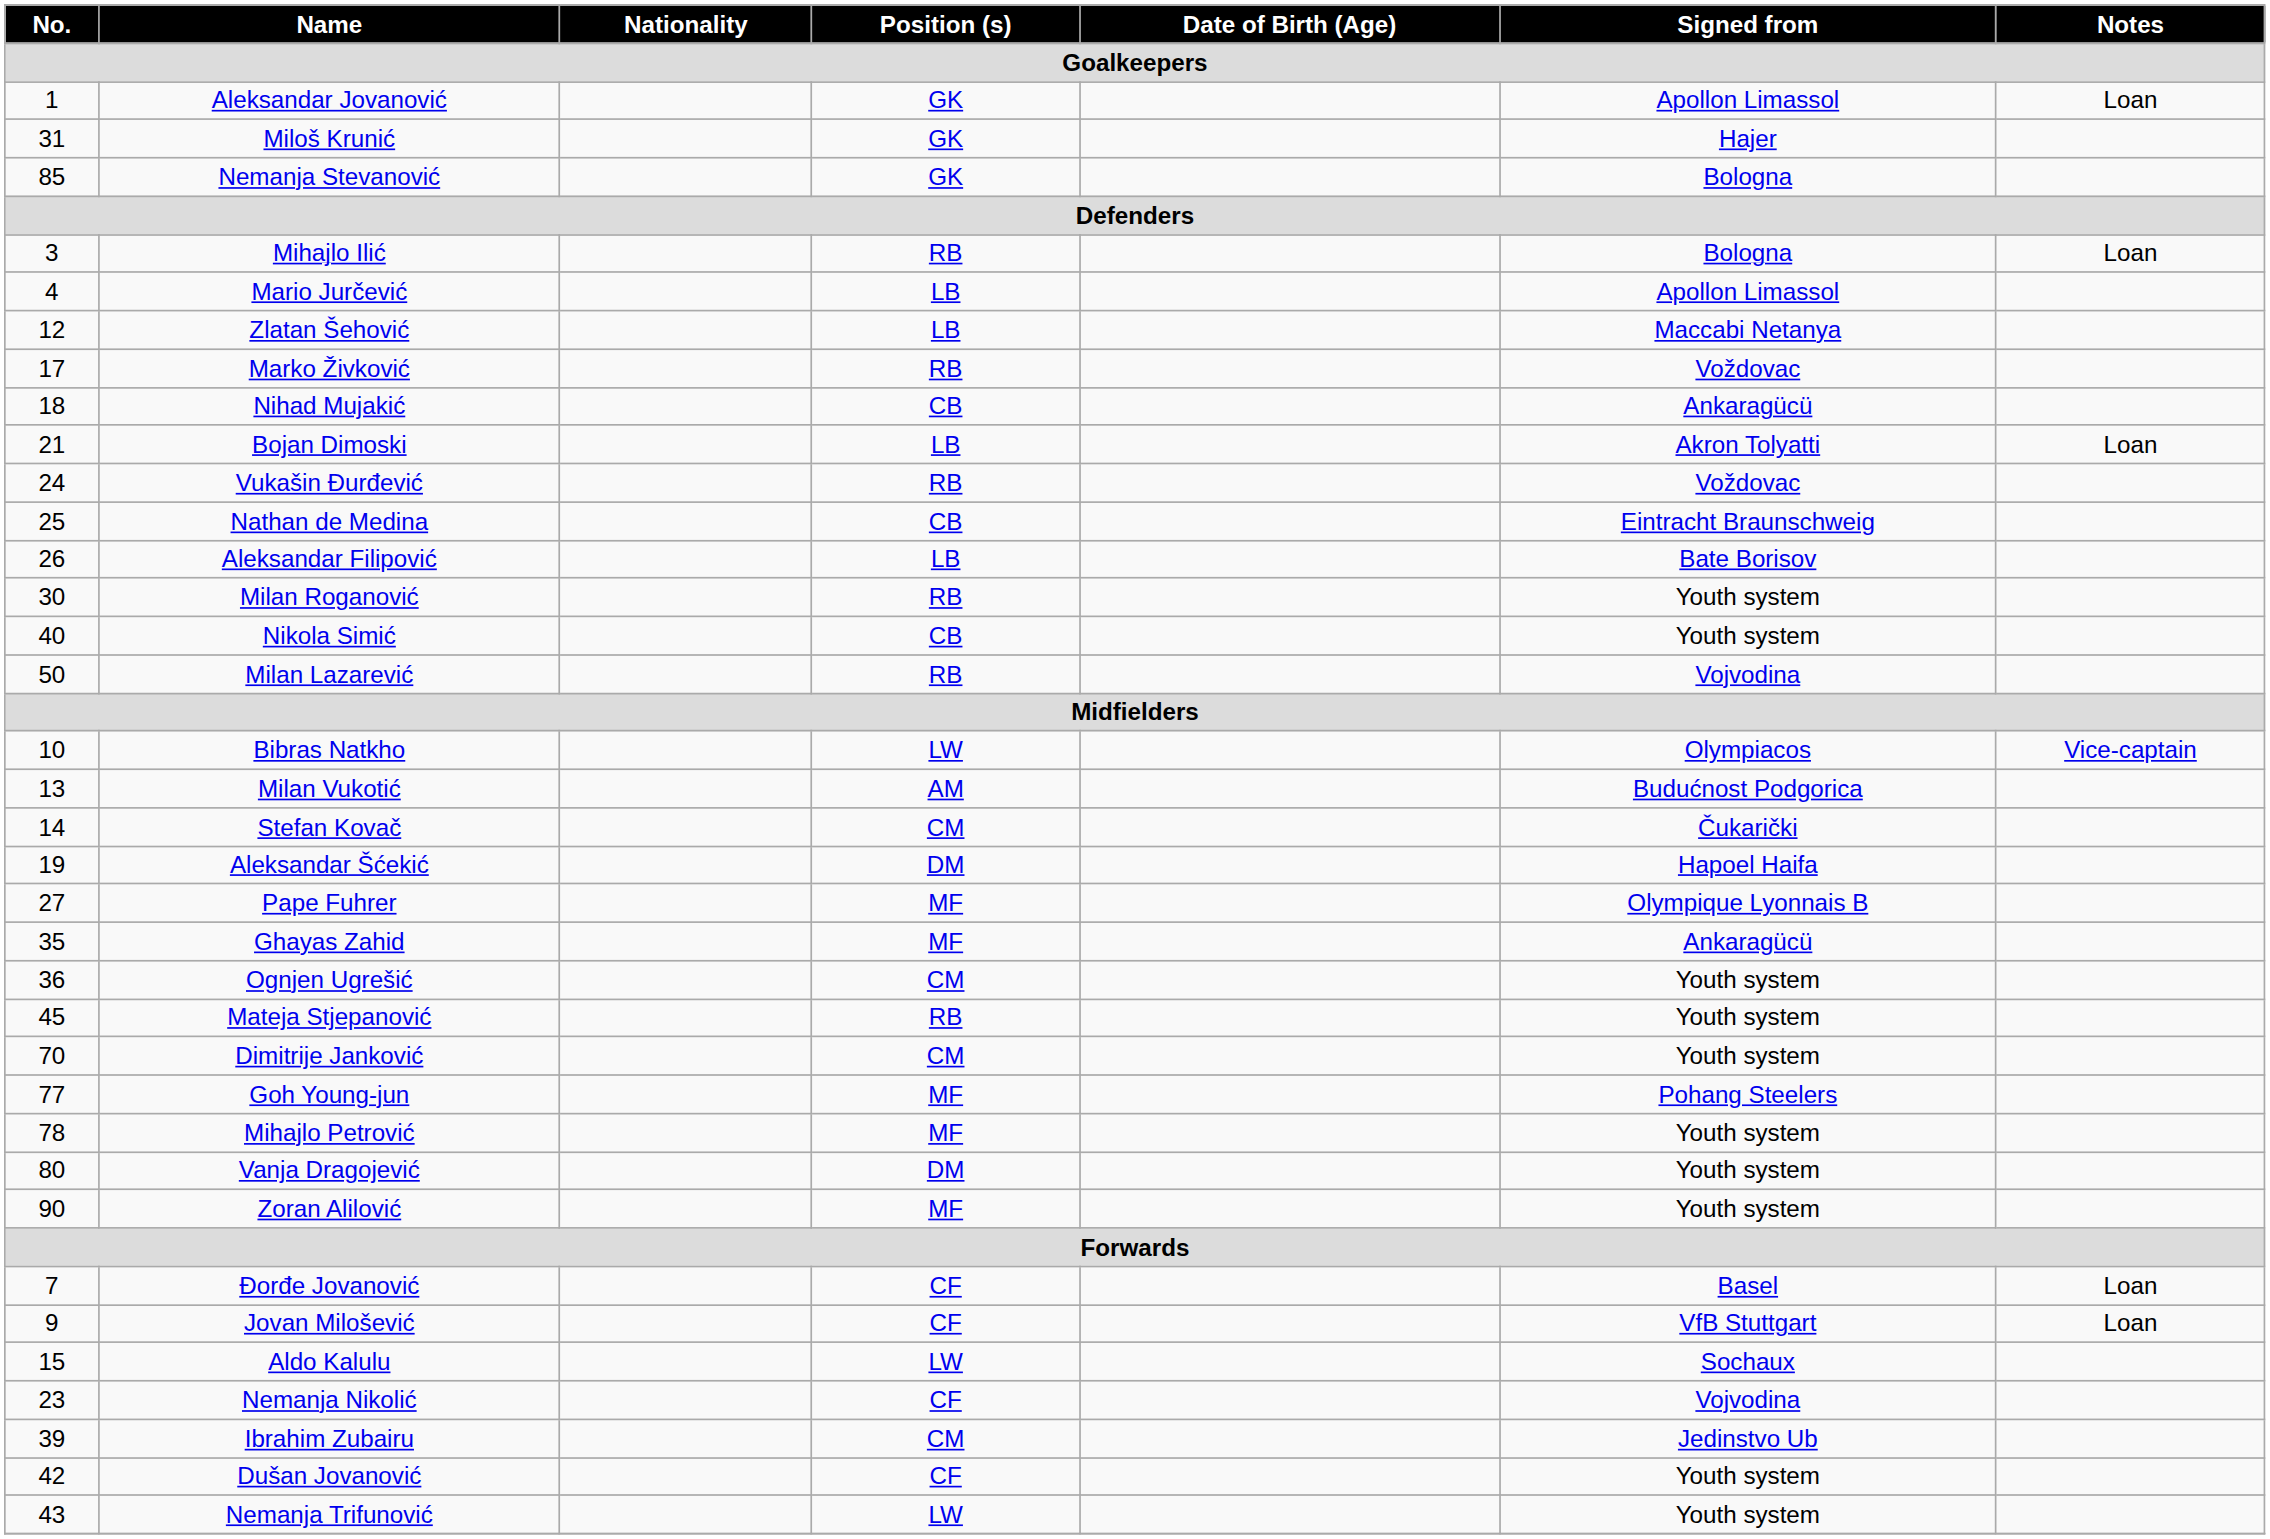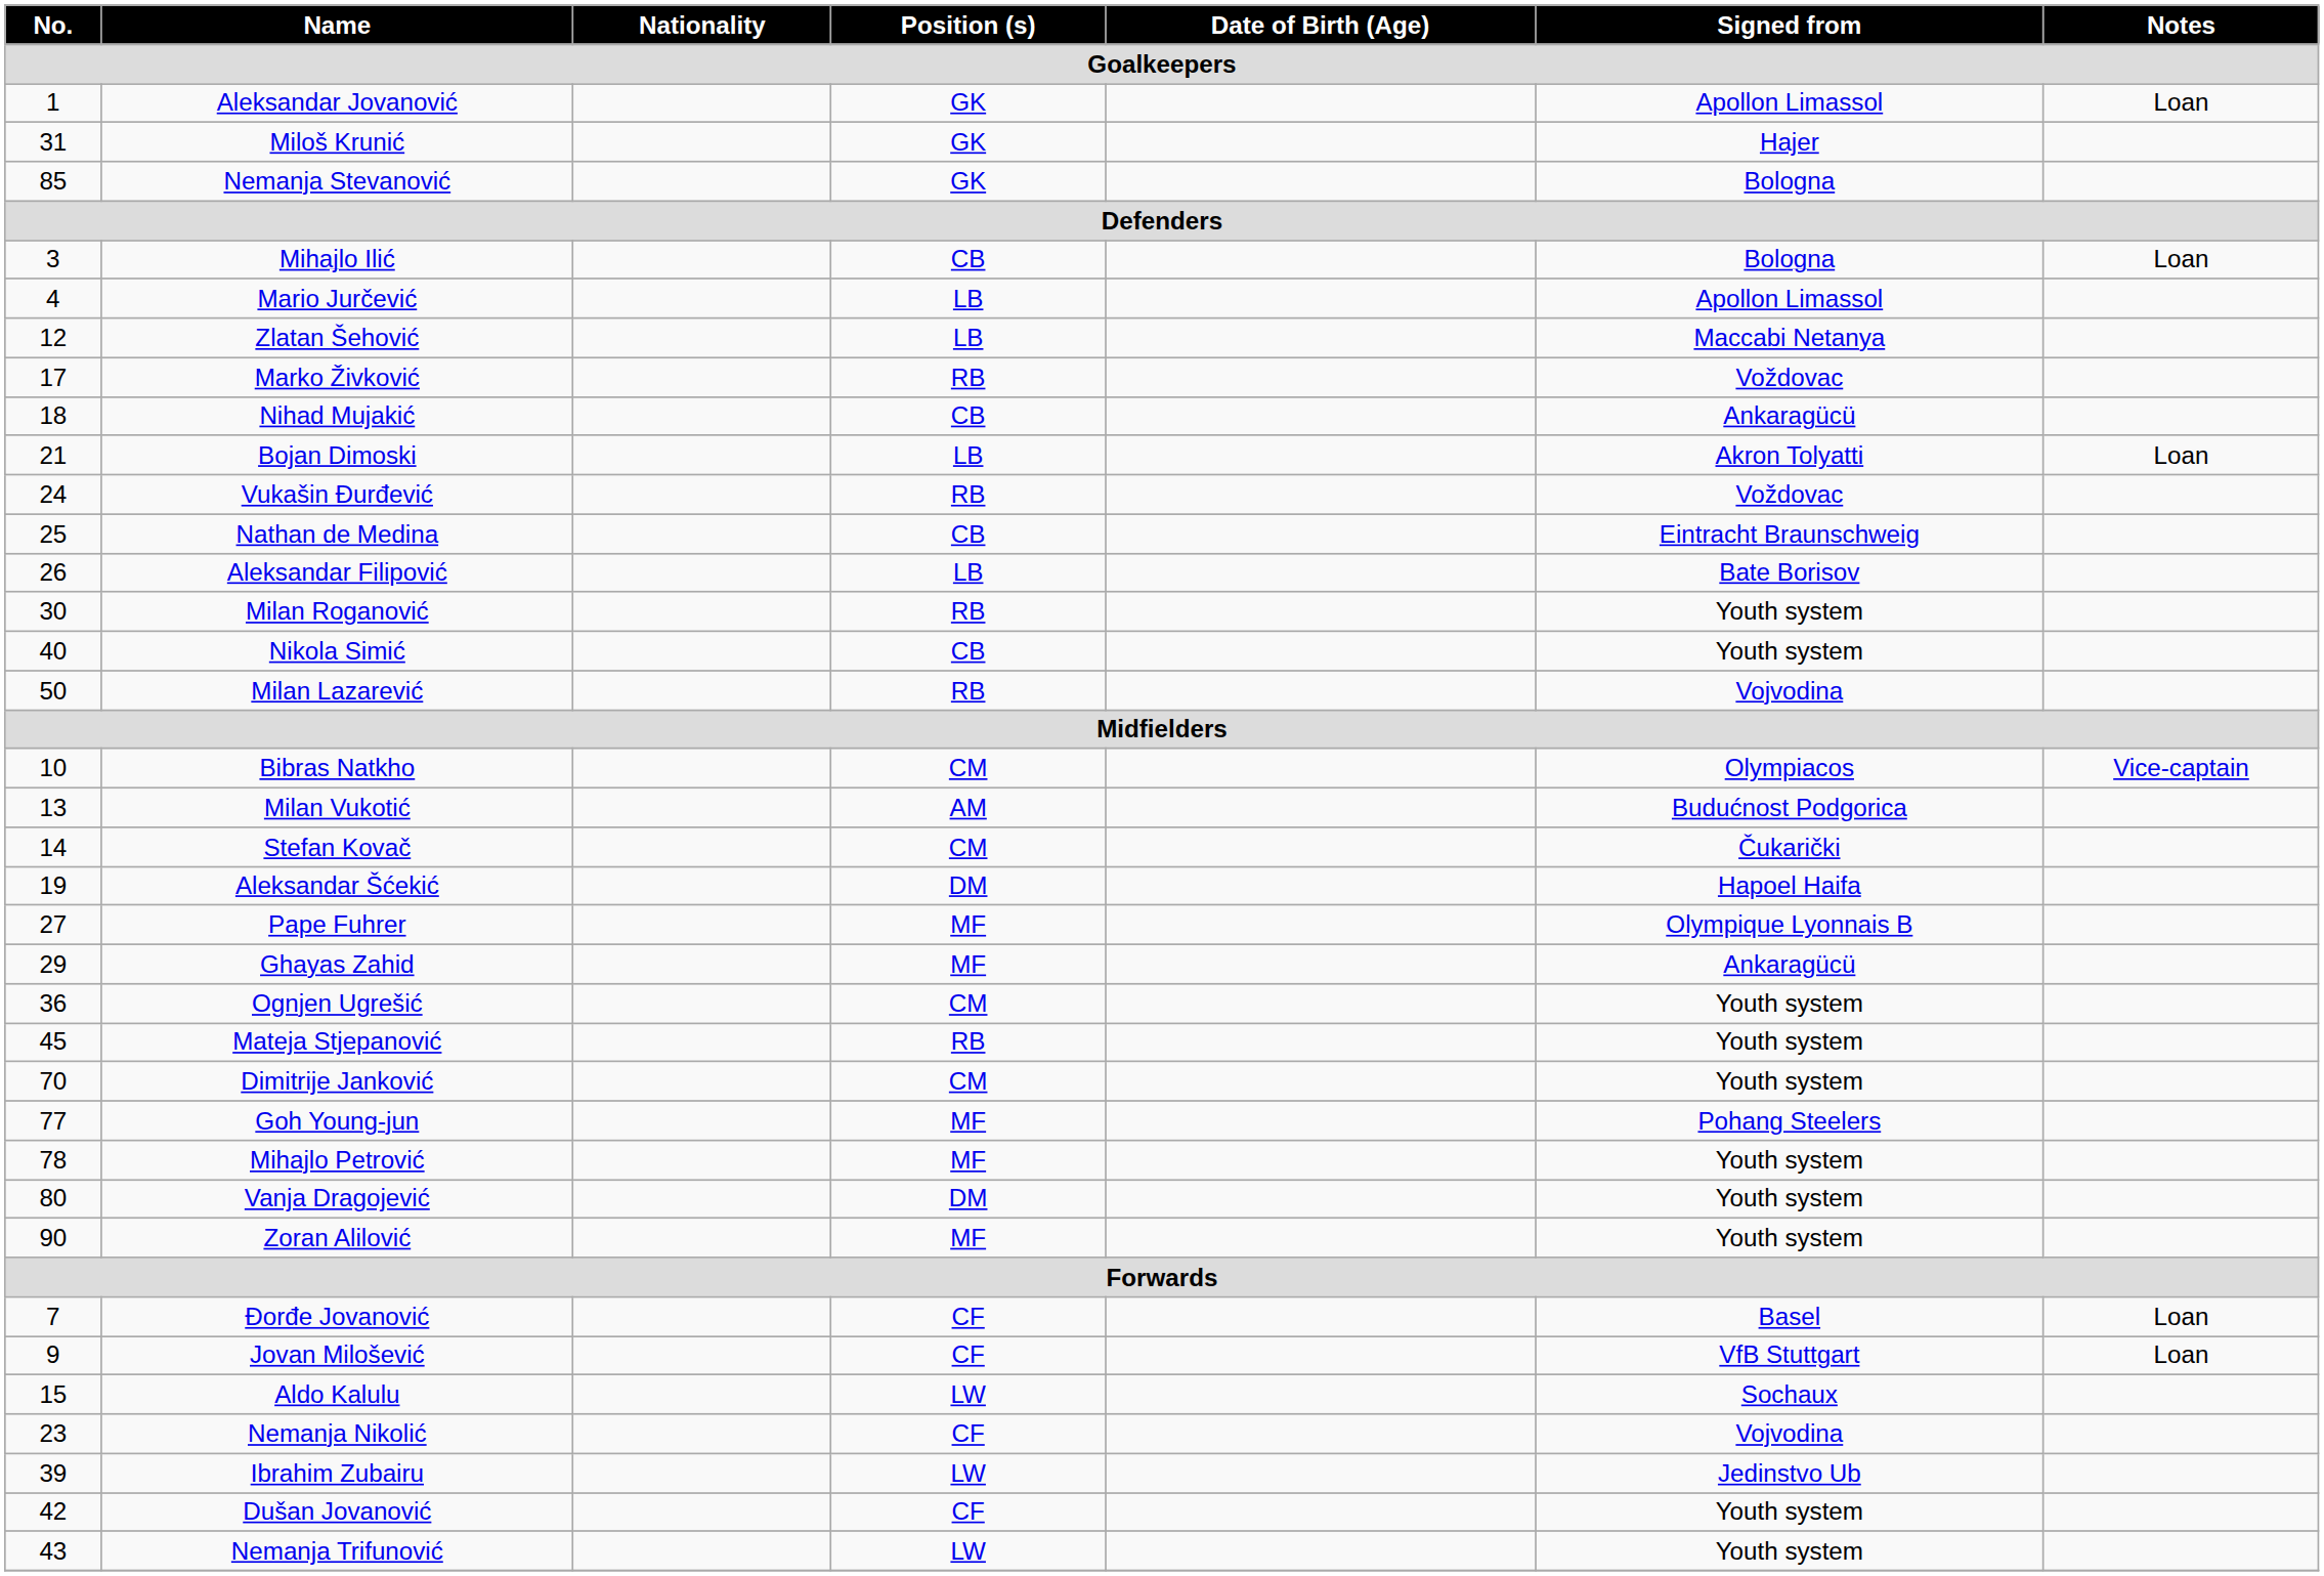 <table class="wikitable" style="text-align:center; font-size:90%; width:85%;">
 <tr>
 <th style="background:#000000; color:white; text-align:center;">No.</th>
 <th style="background:#000000; color:white; text-align:center;">Name</th>
 <th style="background:#000000; color:white; text-align:center;">Nationality</th>
 <th style="background:#000000; color:white; text-align:center;">Position (s)</th>
 <th style="background:#000000; color:white; text-align:center;">Date of Birth (Age)</th>
 <th style="background:#000000; color:white; text-align:center;">Signed from</th>
 <th style="background:#000000; color:white; text-align:center;">Notes</th>
 </tr>
 <tr>
 <th colspan="7" style="background:#dcdcdc; text-align:center;">Goalkeepers</th>
 </tr>
 <tr>
 <td>1</td>
 <td><a href='#'>Aleksandar Jovanović</a></td>
 <td><br> </td>
 <td><a href='#'>GK</a></td>
 <td></td>
 <td> <a href='#'>Apollon Limassol</a></td>
 <td>Loan</td>
 </tr>
 <tr>
 <td>31</td>
 <td><a href='#'>Miloš Krunić</a></td>
 <td></td>
 <td><a href='#'>GK</a></td>
 <td></td>
 <td> <a href='#'>Hajer</a></td>
 <td></td>
 </tr>
 <tr>
 <td>85</td>
 <td><a href='#'>Nemanja Stevanović</a></td>
 <td></td>
 <td><a href='#'>GK</a></td>
 <td></td>
 <td> <a href='#'>Bologna</a></td>
 <td></td>
 </tr>
 <tr>
 <th colspan="7" style="background:#dcdcdc; text-align:center;">Defenders</th>
 </tr>
 <tr>
 <td>3</td>
 <td><a href='#'>Mihajlo Ilić</a></td>
 <td></td>
-<td><a href='#'>RB</a></td>
+<td><a href='#'>CB</a></td>
 <td></td>
 <td> <a href='#'>Bologna</a></td>
 <td>Loan</td>
 </tr>
 <tr>
 <td>4</td>
 <td><a href='#'>Mario Jurčević</a></td>
 <td></td>
 <td><a href='#'>LB</a></td>
 <td></td>
 <td> <a href='#'>Apollon Limassol</a></td>
 <td></td>
 </tr>
 <tr>
 <td>12</td>
 <td><a href='#'>Zlatan Šehović</a></td>
 <td></td>
 <td><a href='#'>LB</a></td>
 <td></td>
 <td> <a href='#'>Maccabi Netanya</a></td>
 <td></td>
 </tr>
 <tr>
 <td>17</td>
 <td><a href='#'>Marko Živković</a></td>
 <td></td>
 <td><a href='#'>RB</a></td>
 <td></td>
 <td> <a href='#'>Voždovac</a></td>
 <td></td>
 </tr>
 <tr>
 <td>18</td>
 <td><a href='#'>Nihad Mujakić</a></td>
 <td></td>
 <td><a href='#'>CB</a></td>
 <td></td>
 <td> <a href='#'>Ankaragücü</a></td>
 <td></td>
 </tr>
 <tr>
 <td>21</td>
 <td><a href='#'>Bojan Dimoski</a></td>
 <td></td>
 <td><a href='#'>LB</a></td>
 <td></td>
 <td> <a href='#'>Akron Tolyatti</a></td>
 <td>Loan</td>
 </tr>
 <tr>
 <td>24</td>
 <td><a href='#'>Vukašin Đurđević</a></td>
 <td></td>
 <td><a href='#'>RB</a></td>
 <td></td>
 <td> <a href='#'>Voždovac</a></td>
 <td></td>
 </tr>
 <tr>
 <td>25</td>
 <td><a href='#'>Nathan de Medina</a></td>
 <td><br></td>
 <td><a href='#'>CB</a></td>
 <td></td>
 <td> <a href='#'>Eintracht Braunschweig</a></td>
 <td></td>
 </tr>
 <tr>
 <td>26</td>
 <td><a href='#'>Aleksandar Filipović</a></td>
 <td></td>
 <td><a href='#'>LB</a></td>
 <td></td>
 <td> <a href='#'>Bate Borisov</a></td>
 <td></td>
 </tr>
 <tr>
 <td>30</td>
 <td><a href='#'>Milan Roganović</a></td>
 <td><br></td>
 <td><a href='#'>RB</a></td>
 <td></td>
 <td>Youth system</td>
 <td></td>
 </tr>
 <tr>
 <td>40</td>
 <td><a href='#'>Nikola Simić</a></td>
 <td></td>
 <td><a href='#'>CB</a></td>
 <td></td>
 <td>Youth system</td>
 <td></td>
 </tr>
 <tr>
 <td>50</td>
 <td><a href='#'>Milan Lazarević</a></td>
 <td><br></td>
 <td><a href='#'>RB</a></td>
 <td></td>
 <td> <a href='#'>Vojvodina</a></td>
 <td></td>
 </tr>
 <tr>
 <th colspan="7" style="background:#dcdcdc; text-align:center;">Midfielders</th>
 </tr>
 <tr>
 <td>10</td>
 <td><a href='#'>Bibras Natkho</a></td>
 <td><br> </td>
-<td><a href='#'>LW</a></td>
+<td><a href='#'>CM</a></td>
 <td></td>
 <td> <a href='#'>Olympiacos</a></td>
 <td><a href='#'>Vice-captain</a></td>
 </tr>
 <tr>
 <td>13</td>
 <td><a href='#'>Milan Vukotić</a></td>
 <td></td>
 <td><a href='#'>AM</a></td>
 <td></td>
 <td> <a href='#'>Budućnost Podgorica</a></td>
 <td></td>
 </tr>
 <tr>
 <td>14</td>
 <td><a href='#'>Stefan Kovač</a></td>
 <td><br> </td>
 <td><a href='#'>CM</a></td>
 <td></td>
 <td> <a href='#'>Čukarički</a></td>
 <td></td>
 </tr>
 <tr>
 <td>19</td>
 <td><a href='#'>Aleksandar Šćekić</a></td>
 <td><br> </td>
 <td><a href='#'>DM</a></td>
 <td></td>
 <td> <a href='#'>Hapoel Haifa</a></td>
 <td></td>
 </tr>
 <tr>
 <td>27</td>
 <td><a href='#'>Pape Fuhrer</a></td>
 <td></td>
 <td><a href='#'>MF</a></td>
 <td></td>
 <td> <a href='#'>Olympique Lyonnais B</a></td>
 <td></td>
 </tr>
 <tr>
-<td>35</td>
+<td>29</td>
 <td><a href='#'>Ghayas Zahid</a></td>
 <td><br></td>
 <td><a href='#'>MF</a></td>
 <td></td>
 <td> <a href='#'>Ankaragücü</a></td>
 <td></td>
 </tr>
 <tr>
 <td>36</td>
 <td><a href='#'>Ognjen Ugrešić</a></td>
 <td><br></td>
 <td><a href='#'>CM</a></td>
 <td></td>
 <td>Youth system</td>
 <td></td>
 </tr>
 <tr>
 <td>45</td>
 <td><a href='#'>Mateja Stjepanović</a></td>
 <td></td>
 <td><a href='#'>RB</a></td>
 <td></td>
 <td>Youth system</td>
 <td></td>
 </tr>
 <tr>
 <td>70</td>
 <td><a href='#'>Dimitrije Janković</a></td>
 <td></td>
 <td><a href='#'>CM</a></td>
 <td></td>
 <td>Youth system</td>
 <td></td>
 </tr>
 <tr>
 <td>77</td>
 <td><a href='#'>Goh Young-jun</a></td>
 <td></td>
 <td><a href='#'>MF</a></td>
 <td></td>
 <td> <a href='#'>Pohang Steelers</a></td>
 <td></td>
 </tr>
 <tr>
 <td>78</td>
 <td><a href='#'>Mihajlo Petrović</a></td>
 <td><br></td>
 <td><a href='#'>MF</a></td>
 <td></td>
 <td>Youth system</td>
 <td></td>
 </tr>
 <tr>
 <td>80</td>
 <td><a href='#'>Vanja Dragojević</a></td>
 <td></td>
 <td><a href='#'>DM</a></td>
 <td></td>
 <td>Youth system</td>
 <td></td>
 </tr>
 <tr>
 <td>90</td>
 <td><a href='#'>Zoran Alilović</a></td>
 <td></td>
 <td><a href='#'>MF</a></td>
 <td></td>
 <td>Youth system</td>
 <td></td>
 </tr>
 <tr>
 <th colspan="7" style="background:#dcdcdc; text-align:center;">Forwards</th>
 </tr>
 <tr>
 <td>7</td>
 <td><a href='#'>Đorđe Jovanović</a></td>
 <td></td>
 <td><a href='#'>CF</a></td>
 <td></td>
 <td> <a href='#'>Basel</a></td>
 <td>Loan</td>
 </tr>
 <tr>
 <td>9</td>
 <td><a href='#'>Jovan Milošević</a></td>
 <td></td>
 <td><a href='#'>CF</a></td>
 <td></td>
 <td> <a href='#'>VfB Stuttgart</a></td>
 <td>Loan</td>
 </tr>
 <tr>
 <td>15</td>
 <td><a href='#'>Aldo Kalulu</a></td>
 <td><br> </td>
 <td><a href='#'>LW</a></td>
 <td></td>
 <td> <a href='#'>Sochaux</a></td>
 <td></td>
 </tr>
 <tr>
 <td>23</td>
 <td><a href='#'>Nemanja Nikolić</a></td>
 <td></td>
 <td><a href='#'>CF</a></td>
 <td></td>
 <td> <a href='#'>Vojvodina</a></td>
 <td></td>
 </tr>
 <tr>
 <td>39</td>
 <td><a href='#'>Ibrahim Zubairu</a></td>
 <td><br> </td>
-<td><a href='#'>CM</a></td>
+<td><a href='#'>LW</a></td>
 <td></td>
 <td> <a href='#'>Jedinstvo Ub</a></td>
 <td></td>
 </tr>
 <tr>
 <td>42</td>
 <td><a href='#'>Dušan Jovanović</a></td>
 <td></td>
 <td><a href='#'>CF</a></td>
 <td></td>
 <td>Youth system</td>
 <td></td>
 </tr>
 <tr>
 <td>43</td>
 <td><a href='#'>Nemanja Trifunović</a></td>
 <td></td>
 <td><a href='#'>LW</a></td>
 <td></td>
 <td>Youth system</td>
 <td></td>
 </tr>
 <tr>
 </tr>
 </table>
